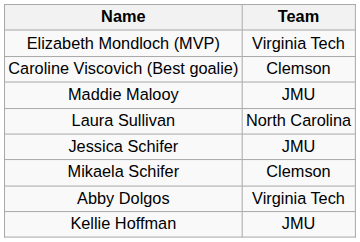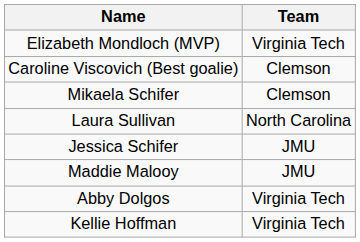 <table class="wikitable" style="text-align:center">
 <tr>
 <th>Name</th>
 <th>Team</th>
 </tr>
 <tr>
 <td>Elizabeth Mondloch (MVP)</td>
 <td>Virginia Tech</td>
 </tr>
 <tr>
 <td>Caroline Viscovich (Best goalie)</td>
 <td>Clemson</td>
 </tr>
 <tr>
-<td>Maddie Malooy</td>
-<td>JMU</td>
+<td>Mikaela Schifer</td>
+<td>Clemson</td>
 </tr>
 <tr>
 <td>Laura Sullivan</td>
 <td>North Carolina</td>
 </tr>
 <tr>
 <td>Jessica Schifer</td>
 <td>JMU</td>
 </tr>
 <tr>
-<td>Mikaela Schifer</td>
-<td>Clemson</td>
+<td>Maddie Malooy</td>
+<td>JMU</td>
 </tr>
 <tr>
 <td>Abby Dolgos</td>
 <td>Virginia Tech</td>
 </tr>
 <tr>
 <td>Kellie Hoffman</td>
-<td>JMU</td>
+<td>Virginia Tech</td>
 </tr>
 </table>
